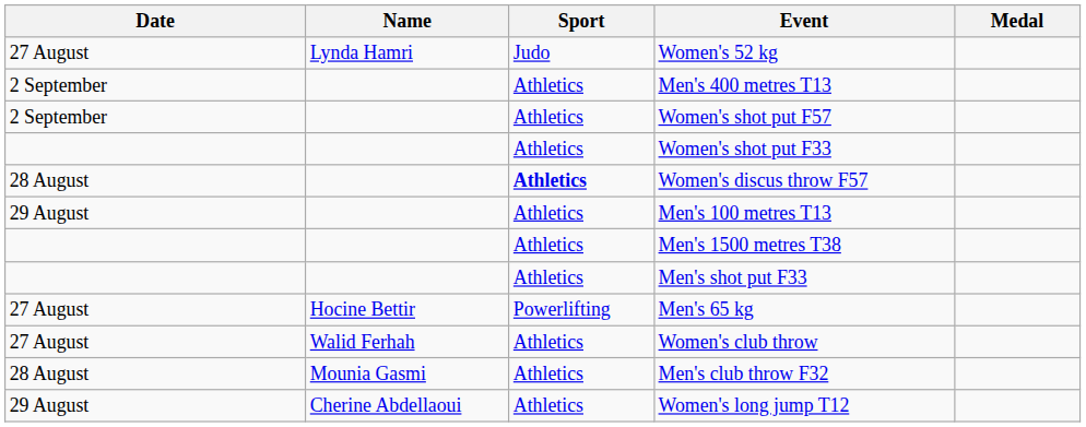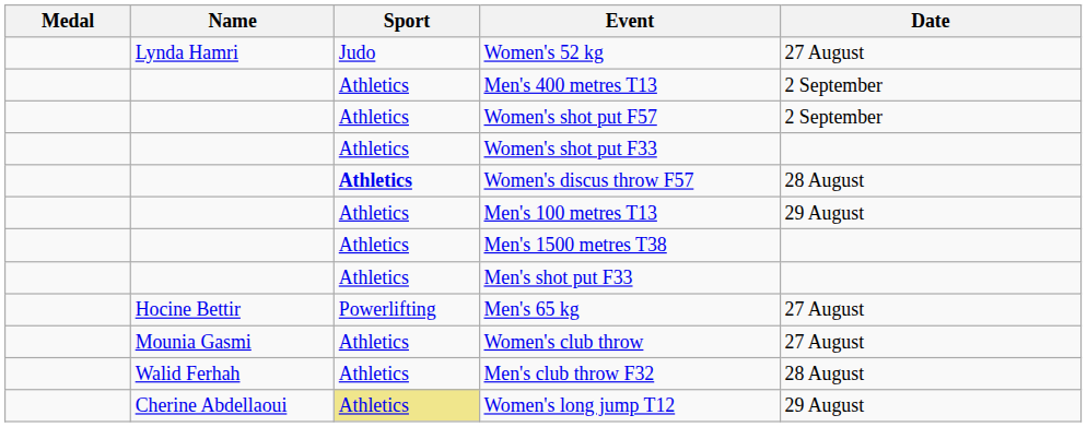 <table class="wikitable sortable" style="font-size: 95%;">
 <tr>
-<th style="width:15em">Date</th>
+<th style="width:6em">Medal</th>
 <th style="width:10em">Name</th>
 <th style="width:7em">Sport</th>
 <th style="width:15em">Event</th>
-<th style="width:6em">Medal</th>
+<th style="width:15em">Date</th>
 </tr>
 <tr>
-<td>27 August</td>
+<td></td>
 <td><a href='#'>Lynda Hamri</a></td>
 <td><a href='#'>Judo</a></td>
 <td><a href='#'>Women's 52 kg</a></td>
-<td></td>
+<td>27 August</td>
 </tr>
 <tr>
-<td>2 September</td>
+<td></td>
 <td></td>
 <td><a href='#'>Athletics</a></td>
 <td><a href='#'>Men's 400 metres T13</a></td>
-<td></td>
+<td>2 September</td>
 </tr>
 <tr>
-<td>2 September</td>
+<td></td>
 <td></td>
 <td><a href='#'>Athletics</a></td>
 <td><a href='#'>Women's shot put F57</a></td>
-<td></td>
+<td>2 September</td>
 </tr>
 <tr>
 <td></td>
 <td></td>
 <td><a href='#'>Athletics</a></td>
 <td><a href='#'>Women's shot put F33</a></td>
 <td></td>
 </tr>
 <tr>
-<td>28 August</td>
+<td></td>
 <td></td>
 <td><strong><a href='#'>Athletics</a></strong></td>
 <td><a href='#'>Women's discus throw F57</a></td>
-<td></td>
+<td>28 August</td>
 </tr>
 <tr>
-<td>29 August</td>
+<td></td>
 <td></td>
 <td><a href='#'>Athletics</a></td>
 <td><a href='#'>Men's 100 metres T13</a></td>
-<td></td>
+<td>29 August</td>
 </tr>
 <tr>
 <td></td>
 <td></td>
 <td><a href='#'>Athletics</a></td>
 <td><a href='#'>Men's 1500 metres T38</a></td>
 <td></td>
 </tr>
 <tr>
 <td></td>
 <td></td>
 <td><a href='#'>Athletics</a></td>
 <td><a href='#'>Men's shot put F33</a></td>
 <td></td>
 </tr>
 <tr>
-<td>27 August</td>
+<td></td>
 <td><a href='#'>Hocine Bettir</a></td>
 <td><a href='#'>Powerlifting</a></td>
 <td><a href='#'>Men's 65 kg</a></td>
-<td></td>
+<td>27 August</td>
 </tr>
 <tr>
+<td></td>
+<td><a href='#'>Mounia Gasmi</a></td>
+<td><a href='#'>Athletics</a></td>
+<td><a href='#'>Women's club throw</a></td>
 <td>27 August</td>
+</tr>
+<tr>
+<td></td>
 <td><a href='#'>Walid Ferhah</a></td>
 <td><a href='#'>Athletics</a></td>
-<td><a href='#'>Women's club throw</a></td>
-<td></td>
+<td><a href='#'>Men's club throw F32</a></td>
+<td>28 August</td>
 </tr>
 <tr>
-<td>28 August</td>
-<td><a href='#'>Mounia Gasmi</a></td>
-<td><a href='#'>Athletics</a></td>
-<td><a href='#'>Men's club throw F32</a></td>
 <td></td>
-</tr>
-<tr>
+<td><a href='#'>Cherine Abdellaoui</a></td>
+<td style="background: khaki;"><a href='#'>Athletics</a></td>
+<td><a href='#'>Women's long jump T12</a></td>
 <td>29 August</td>
-<td><a href='#'>Cherine Abdellaoui</a></td>
-<td><a href='#'>Athletics</a></td>
-<td><a href='#'>Women's long jump T12</a></td>
-<td></td>
 </tr>
 </table>
